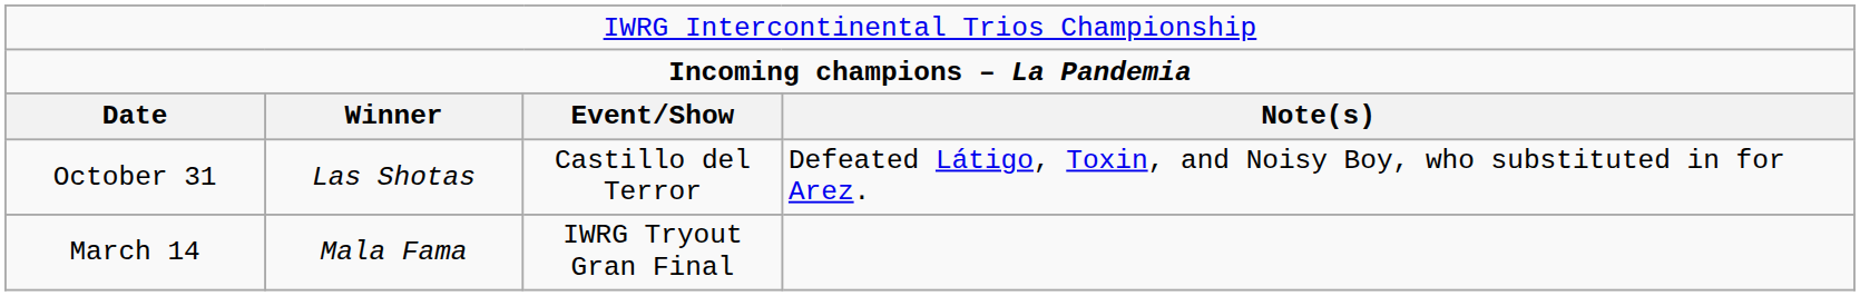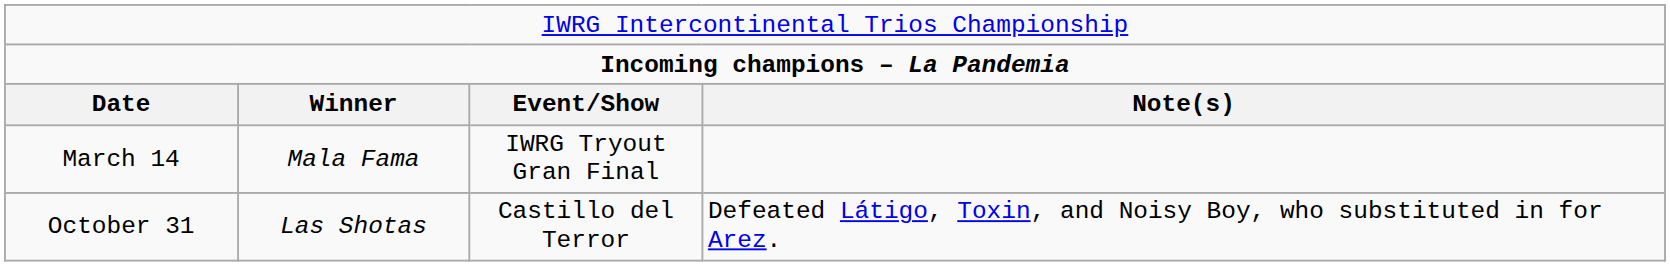 <table class="wikitable" style="text-align:center; width:100%;">
 <tr>
 <td colspan="4" style="text-align: center;"><a href='#'>IWRG Intercontinental Trios Championship</a></td>
 </tr>
 <tr>
 <td colspan="4" style="text-align: center;"><strong>Incoming champions – <em>La Pandemia</em> </strong></td>
 </tr>
 <tr>
 <th width=14%>Date</th>
 <th width=14%>Winner</th>
 <th width=14%>Event/Show</th>
 <th width=58%>Note(s)</th>
 </tr>
 <tr>
+<td>March 14</td>
+<td><em>Mala Fama</em><br></td>
+<td>IWRG Tryout Gran Final</td>
+<td></td>
+</tr>
+<tr>
 <td>October 31</td>
 <td><em>Las Shotas</em><br></td>
 <td>Castillo del Terror</td>
 <td align=left>Defeated <a href='#'>Látigo</a>, <a href='#'>Toxin</a>, and Noisy Boy, who substituted in for <a href='#'>Arez</a>.</td>
 </tr>
-<tr>
-<td>March 14</td>
-<td><em>Mala Fama</em><br></td>
-<td>IWRG Tryout Gran Final</td>
-<td></td>
-</tr>
 </table>
